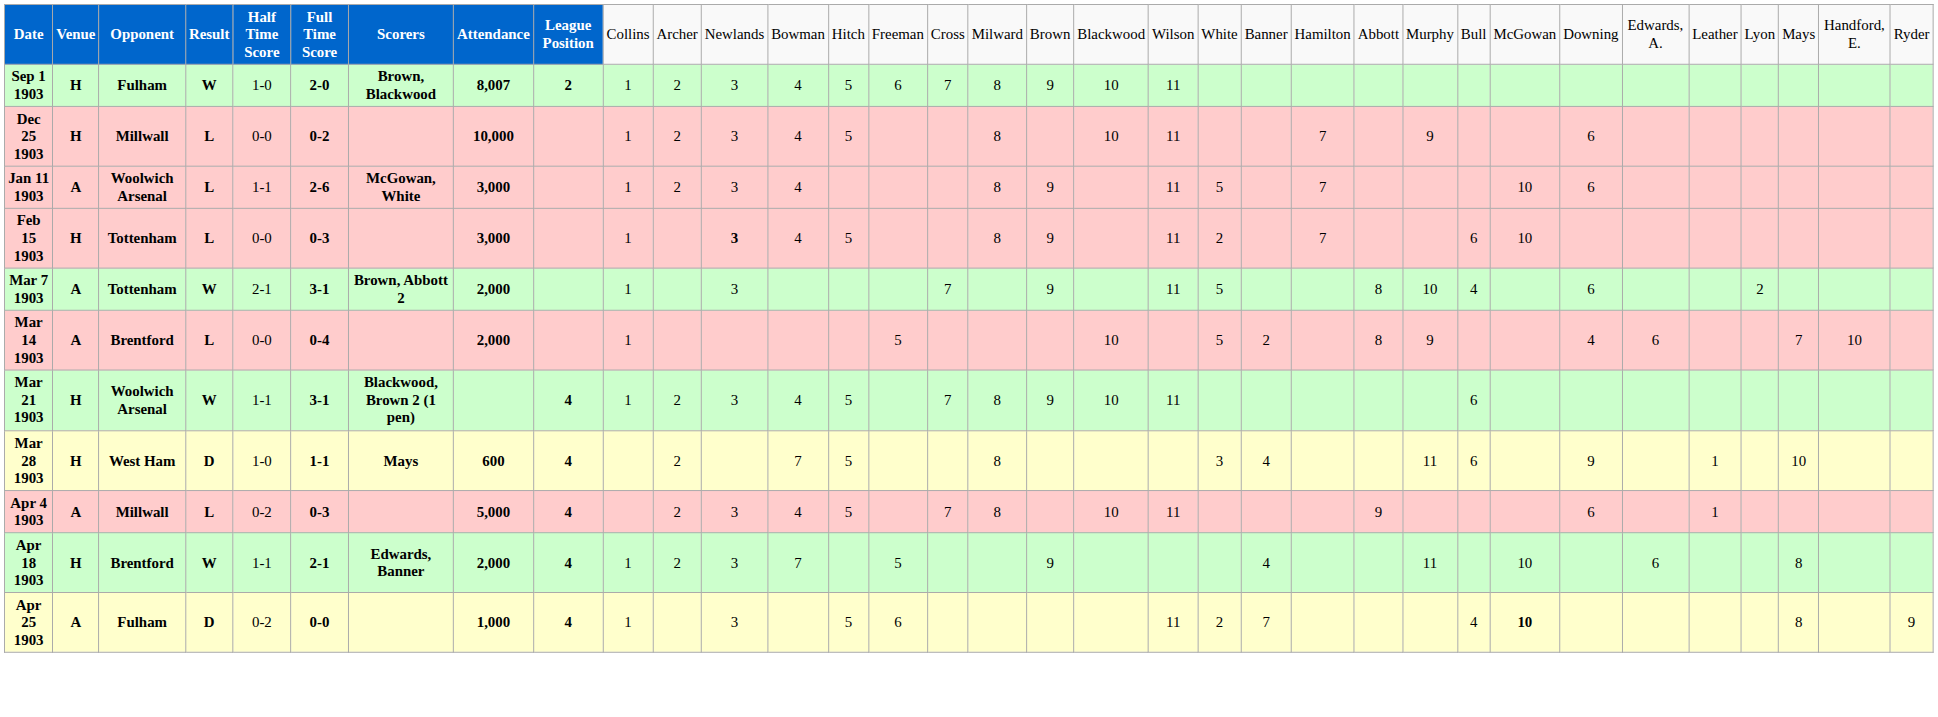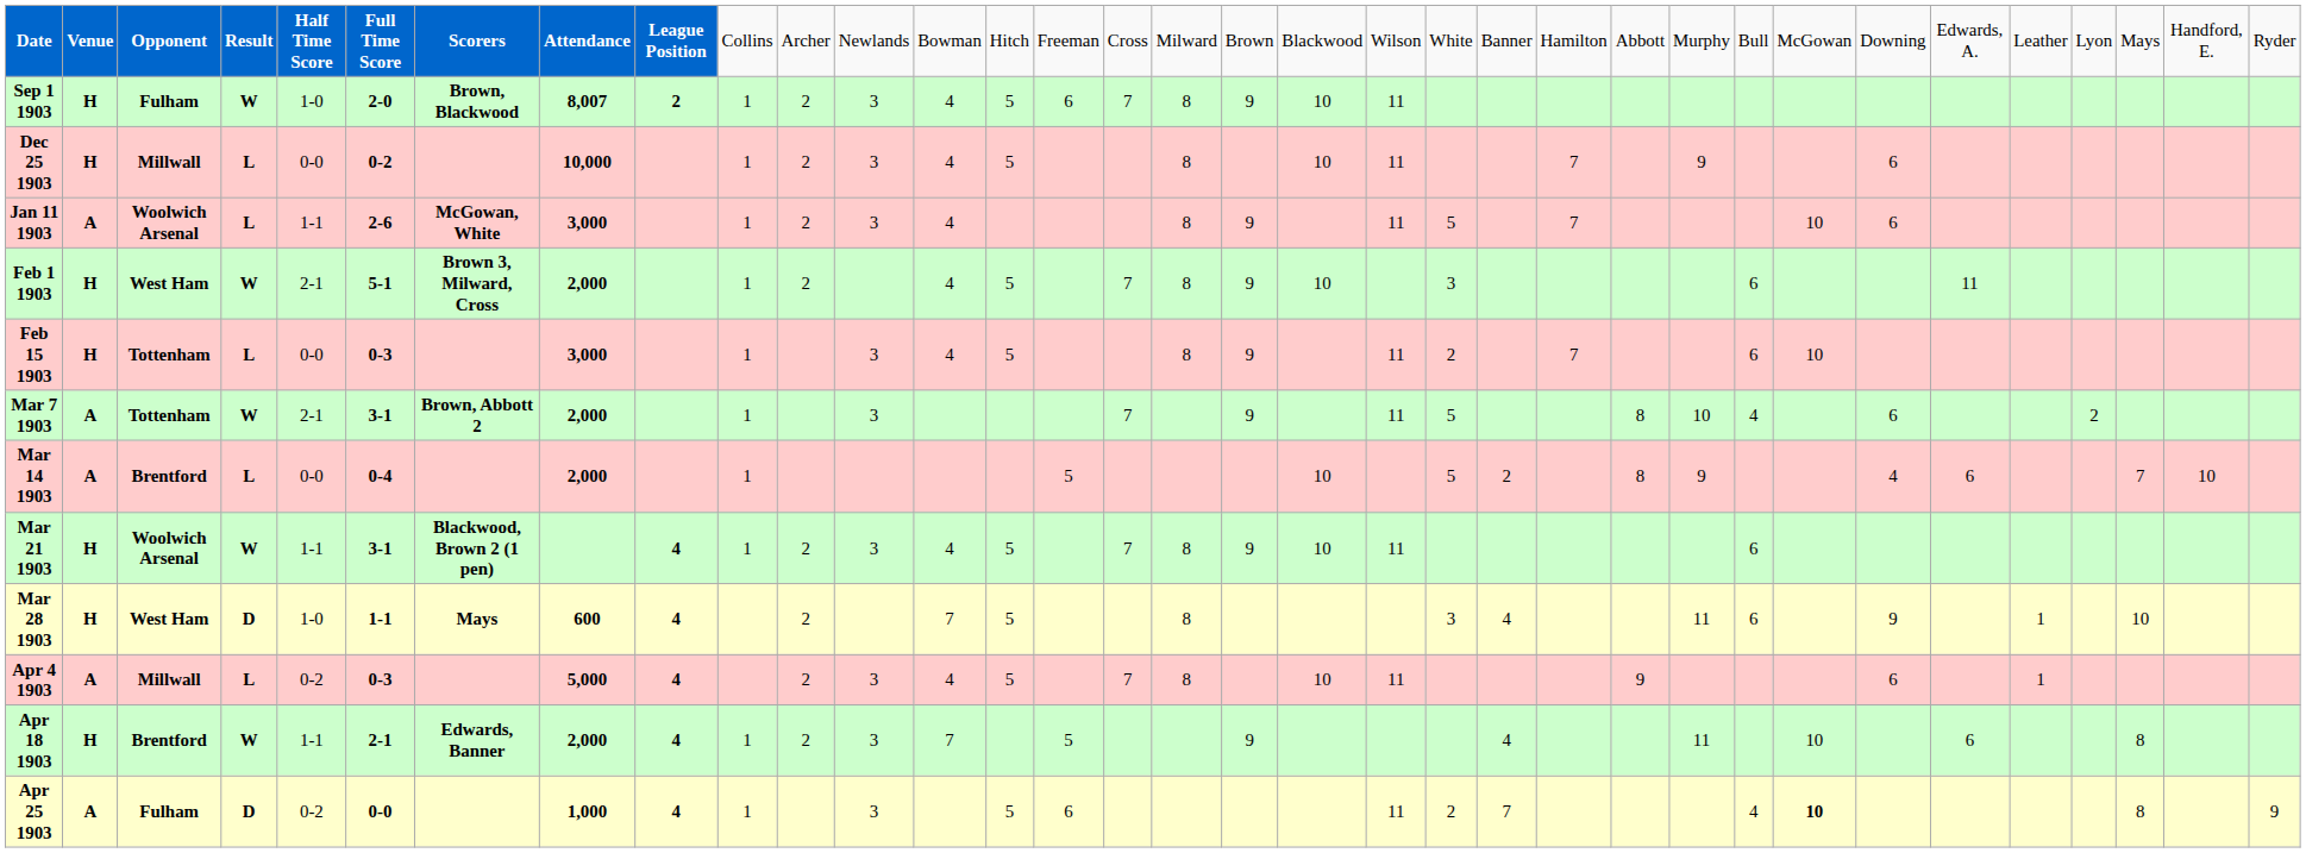 <table class="wikitable sortable" style="font-size:95%; text-align:center">
 <tr>
 <td style="background:#0066CC; color:#FFFFFF; text-align:center;"><strong>Date</strong></td>
 <td style="background:#0066CC; color:#FFFFFF; text-align:center;"><strong>Venue</strong></td>
 <td style="background:#0066CC; color:#FFFFFF; text-align:center;"><strong>Opponent</strong></td>
 <td style="background:#0066CC; color:#FFFFFF; text-align:center;"><strong>Result</strong></td>
 <td style="background:#0066CC; color:#FFFFFF; text-align:center;"><strong>Half Time Score</strong></td>
 <td style="background:#0066CC; color:#FFFFFF; text-align:center;"><strong>Full Time Score</strong></td>
 <td style="background:#0066CC; color:#FFFFFF; text-align:center;"><strong>Scorers</strong></td>
 <td style="background:#0066CC; color:#FFFFFF; text-align:center;"><strong>Attendance</strong></td>
 <td style="background:#0066CC; color:#FFFFFF; text-align:center;"><strong>League Position</strong></td>
 <td>Collins</td>
 <td>Archer</td>
 <td>Newlands</td>
 <td>Bowman</td>
 <td>Hitch</td>
 <td>Freeman</td>
 <td>Cross</td>
 <td>Milward</td>
 <td>Brown</td>
 <td>Blackwood</td>
 <td>Wilson</td>
 <td>White</td>
 <td>Banner</td>
 <td>Hamilton</td>
 <td>Abbott</td>
 <td>Murphy</td>
 <td>Bull</td>
 <td>McGowan</td>
 <td>Downing</td>
 <td>Edwards, A.</td>
 <td>Leather</td>
 <td>Lyon</td>
 <td>Mays</td>
 <td>Handford, E.</td>
 <td>Ryder</td>
 </tr>
 <tr bgcolor="#CCFFCC">
 <td><strong>Sep 1 1903</strong></td>
 <td><strong>H</strong></td>
 <td><strong>Fulham</strong></td>
 <td><strong>W</strong></td>
 <td>1-0</td>
 <td><strong>2-0</strong></td>
 <td><strong>Brown, Blackwood</strong></td>
 <td><strong>8,007</strong></td>
 <td><strong>2</strong></td>
 <td>1</td>
 <td>2</td>
 <td>3</td>
 <td>4</td>
 <td>5</td>
 <td>6</td>
 <td>7</td>
 <td>8</td>
 <td>9</td>
 <td>10</td>
 <td>11</td>
 <td></td>
 <td></td>
 <td></td>
 <td></td>
 <td></td>
 <td></td>
 <td></td>
 <td></td>
 <td></td>
 <td></td>
 <td></td>
 <td></td>
 <td></td>
 <td></td>
 </tr>
 <tr bgcolor="#FFCCCC">
 <td><strong>Dec 25 1903</strong></td>
 <td><strong>H</strong></td>
 <td><strong>Millwall</strong></td>
 <td><strong>L</strong></td>
 <td>0-0</td>
 <td><strong>0-2</strong></td>
 <td></td>
 <td><strong>10,000</strong></td>
 <td></td>
 <td>1</td>
 <td>2</td>
 <td>3</td>
 <td>4</td>
 <td>5</td>
 <td></td>
 <td></td>
 <td>8</td>
 <td></td>
 <td>10</td>
 <td>11</td>
 <td></td>
 <td></td>
 <td>7</td>
 <td></td>
 <td>9</td>
 <td></td>
 <td></td>
 <td>6</td>
 <td></td>
 <td></td>
 <td></td>
 <td></td>
 <td></td>
 <td></td>
 </tr>
 <tr bgcolor="#FFCCCC">
 <td><strong>Jan 11 1903</strong></td>
 <td><strong>A</strong></td>
 <td><strong>Woolwich Arsenal</strong></td>
 <td><strong>L</strong></td>
 <td>1-1</td>
 <td><strong>2-6</strong></td>
 <td><strong>McGowan, White</strong></td>
 <td><strong>3,000</strong></td>
 <td></td>
 <td>1</td>
 <td>2</td>
 <td>3</td>
 <td>4</td>
 <td></td>
 <td></td>
 <td></td>
 <td>8</td>
 <td>9</td>
 <td></td>
 <td>11</td>
 <td>5</td>
 <td></td>
 <td>7</td>
 <td></td>
 <td></td>
 <td></td>
 <td>10</td>
 <td>6</td>
 <td></td>
 <td></td>
 <td></td>
 <td></td>
 <td></td>
 <td></td>
 </tr>
+<tr bgcolor="#CCFFCC">
+<td><strong>Feb 1 1903</strong></td>
+<td><strong>H</strong></td>
+<td><strong>West Ham</strong></td>
+<td><strong>W</strong></td>
+<td>2-1</td>
+<td><strong>5-1</strong></td>
+<td><strong>Brown 3, Milward, Cross</strong></td>
+<td><strong>2,000</strong></td>
+<td></td>
+<td>1</td>
+<td>2</td>
+<td></td>
+<td>4</td>
+<td>5</td>
+<td></td>
+<td>7</td>
+<td>8</td>
+<td>9</td>
+<td>10</td>
+<td></td>
+<td>3</td>
+<td></td>
+<td></td>
+<td></td>
+<td></td>
+<td>6</td>
+<td></td>
+<td></td>
+<td>11</td>
+<td></td>
+<td></td>
+<td></td>
+<td></td>
+<td></td>
+</tr>
 <tr bgcolor="#FFCCCC">
 <td><strong>Feb 15 1903</strong></td>
 <td><strong>H</strong></td>
 <td><strong>Tottenham</strong></td>
 <td><strong>L</strong></td>
 <td>0-0</td>
 <td><strong>0-3</strong></td>
 <td></td>
 <td><strong>3,000</strong></td>
 <td></td>
 <td>1</td>
 <td></td>
-<td><strong>3</strong></td>
+<td>3</td>
 <td>4</td>
 <td>5</td>
 <td></td>
 <td></td>
 <td>8</td>
 <td>9</td>
 <td></td>
 <td>11</td>
 <td>2</td>
 <td></td>
 <td>7</td>
 <td></td>
 <td></td>
 <td>6</td>
 <td>10</td>
 <td></td>
 <td></td>
 <td></td>
 <td></td>
 <td></td>
 <td></td>
 <td></td>
 </tr>
 <tr bgcolor="#CCFFCC">
 <td><strong>Mar 7 1903</strong></td>
 <td><strong>A</strong></td>
 <td><strong>Tottenham</strong></td>
 <td><strong>W</strong></td>
 <td>2-1</td>
 <td><strong>3-1</strong></td>
 <td><strong>Brown, Abbott 2</strong></td>
 <td><strong>2,000</strong></td>
 <td></td>
 <td>1</td>
 <td></td>
 <td>3</td>
 <td></td>
 <td></td>
 <td></td>
 <td>7</td>
 <td></td>
 <td>9</td>
 <td></td>
 <td>11</td>
 <td>5</td>
 <td></td>
 <td></td>
 <td>8</td>
 <td>10</td>
 <td>4</td>
 <td></td>
 <td>6</td>
 <td></td>
 <td></td>
 <td>2</td>
 <td></td>
 <td></td>
 <td></td>
 </tr>
 <tr bgcolor="#FFCCCC">
 <td><strong>Mar 14 1903</strong></td>
 <td><strong>A</strong></td>
 <td><strong>Brentford</strong></td>
 <td><strong>L</strong></td>
 <td>0-0</td>
 <td><strong>0-4</strong></td>
 <td></td>
 <td><strong>2,000</strong></td>
 <td></td>
 <td>1</td>
 <td></td>
 <td></td>
 <td></td>
 <td></td>
 <td>5</td>
 <td></td>
 <td></td>
 <td></td>
 <td>10</td>
 <td></td>
 <td>5</td>
 <td>2</td>
 <td></td>
 <td>8</td>
 <td>9</td>
 <td></td>
 <td></td>
 <td>4</td>
 <td>6</td>
 <td></td>
 <td></td>
 <td>7</td>
 <td>10</td>
 <td></td>
 </tr>
 <tr bgcolor="#CCFFCC">
 <td><strong>Mar 21 1903</strong></td>
 <td><strong>H</strong></td>
 <td><strong>Woolwich Arsenal</strong></td>
 <td><strong>W</strong></td>
 <td>1-1</td>
 <td><strong>3-1</strong></td>
 <td><strong>Blackwood, Brown 2 (1 pen)</strong></td>
 <td></td>
 <td><strong>4</strong></td>
 <td>1</td>
 <td>2</td>
 <td>3</td>
 <td>4</td>
 <td>5</td>
 <td></td>
 <td>7</td>
 <td>8</td>
 <td>9</td>
 <td>10</td>
 <td>11</td>
 <td></td>
 <td></td>
 <td></td>
 <td></td>
 <td></td>
 <td>6</td>
 <td></td>
 <td></td>
 <td></td>
 <td></td>
 <td></td>
 <td></td>
 <td></td>
 <td></td>
 </tr>
 <tr bgcolor="#FFFFCC">
 <td><strong>Mar 28 1903</strong></td>
 <td><strong>H</strong></td>
 <td><strong>West Ham</strong></td>
 <td><strong>D</strong></td>
 <td>1-0</td>
 <td><strong>1-1</strong></td>
 <td><strong>Mays</strong></td>
 <td><strong>600</strong></td>
 <td><strong>4</strong></td>
 <td></td>
 <td>2</td>
 <td></td>
 <td>7</td>
 <td>5</td>
 <td></td>
 <td></td>
 <td>8</td>
 <td></td>
 <td></td>
 <td></td>
 <td>3</td>
 <td>4</td>
 <td></td>
 <td></td>
 <td>11</td>
 <td>6</td>
 <td></td>
 <td>9</td>
 <td></td>
 <td>1</td>
 <td></td>
 <td>10</td>
 <td></td>
 <td></td>
 </tr>
 <tr bgcolor="#FFCCCC">
 <td><strong>Apr 4 1903</strong></td>
 <td><strong>A</strong></td>
 <td><strong>Millwall</strong></td>
 <td><strong>L</strong></td>
 <td>0-2</td>
 <td><strong>0-3</strong></td>
 <td></td>
 <td><strong>5,000</strong></td>
 <td><strong>4</strong></td>
 <td></td>
 <td>2</td>
 <td>3</td>
 <td>4</td>
 <td>5</td>
 <td></td>
 <td>7</td>
 <td>8</td>
 <td></td>
 <td>10</td>
 <td>11</td>
 <td></td>
 <td></td>
 <td></td>
 <td>9</td>
 <td></td>
 <td></td>
 <td></td>
 <td>6</td>
 <td></td>
 <td>1</td>
 <td></td>
 <td></td>
 <td></td>
 <td></td>
 </tr>
 <tr bgcolor="#CCFFCC">
 <td><strong>Apr 18 1903</strong></td>
 <td><strong>H</strong></td>
 <td><strong>Brentford</strong></td>
 <td><strong>W</strong></td>
 <td>1-1</td>
 <td><strong>2-1</strong></td>
 <td><strong>Edwards, Banner</strong></td>
 <td><strong>2,000</strong></td>
 <td><strong>4</strong></td>
 <td>1</td>
 <td>2</td>
 <td>3</td>
 <td>7</td>
 <td></td>
 <td>5</td>
 <td></td>
 <td></td>
 <td>9</td>
 <td></td>
 <td></td>
 <td></td>
 <td>4</td>
 <td></td>
 <td></td>
 <td>11</td>
 <td></td>
 <td>10</td>
 <td></td>
 <td>6</td>
 <td></td>
 <td></td>
 <td>8</td>
 <td></td>
 <td></td>
 </tr>
 <tr bgcolor="#FFFFCC">
 <td><strong>Apr 25 1903</strong></td>
 <td><strong>A</strong></td>
 <td><strong>Fulham</strong></td>
 <td><strong>D</strong></td>
 <td>0-2</td>
 <td><strong>0-0</strong></td>
 <td></td>
 <td><strong>1,000</strong></td>
 <td><strong>4</strong></td>
 <td>1</td>
 <td></td>
 <td>3</td>
 <td></td>
 <td>5</td>
 <td>6</td>
 <td></td>
 <td></td>
 <td></td>
 <td></td>
 <td>11</td>
 <td>2</td>
 <td>7</td>
 <td></td>
 <td></td>
 <td></td>
 <td>4</td>
 <td><strong>10</strong></td>
 <td></td>
 <td></td>
 <td></td>
 <td></td>
 <td>8</td>
 <td></td>
 <td>9</td>
 </tr>
 </table>
